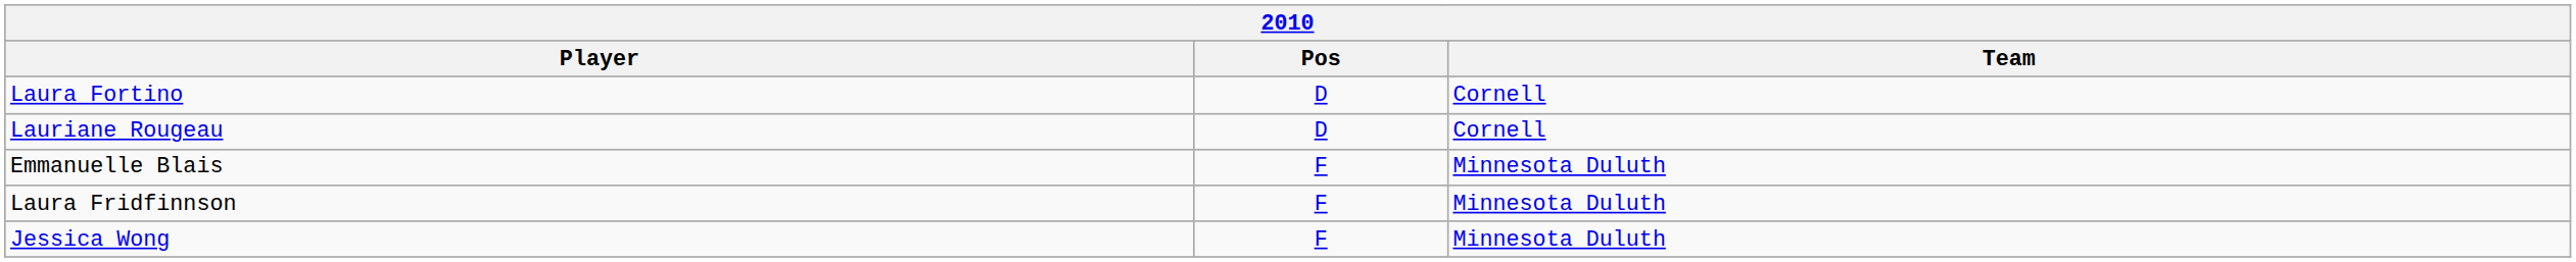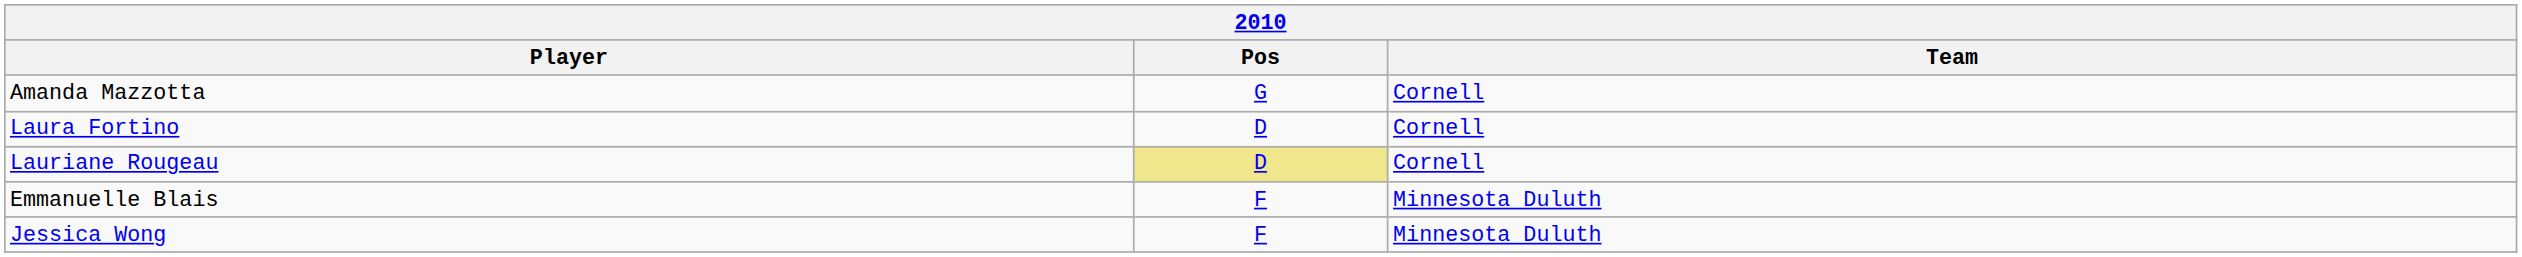 <table class="wikitable" width=95%>
 <tr>
 <th colspan=3><a href='#'>2010</a></th>
 </tr>
 <tr>
 <th>Player</th>
 <th>Pos</th>
 <th>Team</th>
 </tr>
 <tr>
+<td>Amanda Mazzotta</td>
+<td style="text-align:center;"><a href='#'>G</a></td>
+<td><a href='#'>Cornell</a></td>
+</tr>
+<tr>
 <td><a href='#'>Laura Fortino</a></td>
 <td style="text-align:center;"><a href='#'>D</a></td>
 <td><a href='#'>Cornell</a></td>
 </tr>
 <tr>
 <td><a href='#'>Lauriane Rougeau</a></td>
-<td style="text-align:center;"><a href='#'>D</a></td>
+<td style="background: khaki; text-align:center;"><a href='#'>D</a></td>
 <td><a href='#'>Cornell</a></td>
 </tr>
 <tr>
 <td>Emmanuelle Blais</td>
-<td style="text-align:center;"><a href='#'>F</a></td>
-<td><a href='#'>Minnesota Duluth</a></td>
-</tr>
-<tr>
-<td>Laura Fridfinnson</td>
 <td style="text-align:center;"><a href='#'>F</a></td>
 <td><a href='#'>Minnesota Duluth</a></td>
 </tr>
 <tr>
 <td><a href='#'>Jessica Wong</a></td>
 <td style="text-align:center;"><a href='#'>F</a></td>
 <td><a href='#'>Minnesota Duluth</a></td>
 </tr>
 </table>
